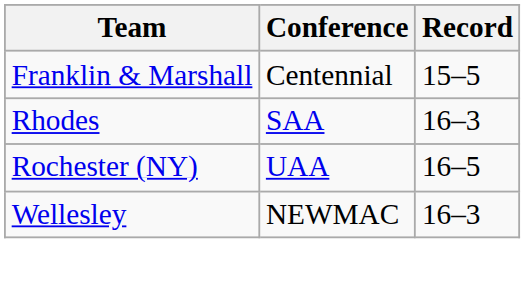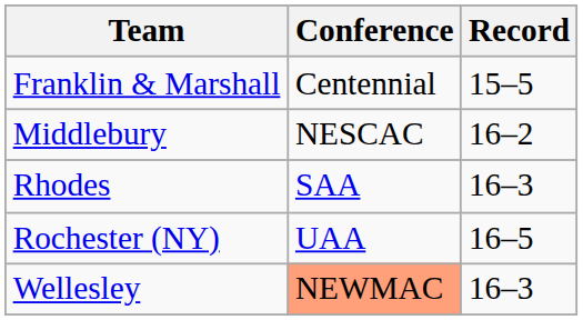 <table class="wikitable">
 <tr>
 <th>Team</th>
 <th>Conference</th>
 <th>Record</th>
 </tr>
 <tr>
 <td><a href='#'>Franklin & Marshall</a></td>
 <td>Centennial</td>
 <td>15–5</td>
+</tr>
+<tr>
+<td><a href='#'>Middlebury</a></td>
+<td>NESCAC</td>
+<td>16–2</td>
 </tr>
 <tr>
 <td><a href='#'>Rhodes</a></td>
 <td><a href='#'>SAA</a></td>
 <td>16–3</td>
 </tr>
 <tr>
 <td><a href='#'>Rochester (NY)</a></td>
 <td><a href='#'>UAA</a></td>
 <td>16–5</td>
 </tr>
 <tr>
 <td><a href='#'>Wellesley</a></td>
-<td>NEWMAC</td>
+<td style="background: lightsalmon;">NEWMAC</td>
 <td>16–3</td>
 </tr>
 </table>
